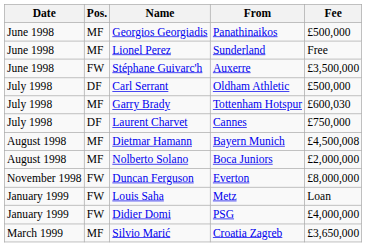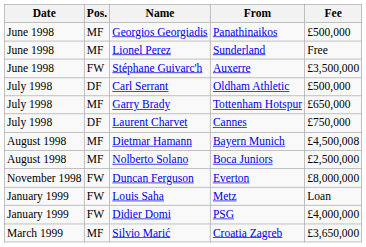 <table class="wikitable">
 <tr>
 <th>Date</th>
 <th>Pos.</th>
 <th>Name</th>
 <th>From</th>
 <th>Fee</th>
 </tr>
 <tr>
 <td>June 1998</td>
 <td>MF</td>
 <td> <a href='#'>Georgios Georgiadis</a></td>
 <td> <a href='#'>Panathinaikos</a></td>
 <td>£500,000</td>
 </tr>
 <tr>
 <td>June 1998</td>
 <td>MF</td>
 <td> <a href='#'>Lionel Perez</a></td>
 <td> <a href='#'>Sunderland</a></td>
 <td>Free</td>
 </tr>
 <tr>
 <td>June 1998</td>
 <td>FW</td>
 <td> <a href='#'>Stéphane Guivarc'h</a></td>
 <td> <a href='#'>Auxerre</a></td>
 <td>£3,500,000</td>
 </tr>
 <tr>
 <td>July 1998</td>
 <td>DF</td>
 <td> <a href='#'>Carl Serrant</a></td>
 <td> <a href='#'>Oldham Athletic</a></td>
 <td>£500,000</td>
 </tr>
 <tr>
 <td>July 1998</td>
 <td>MF</td>
 <td> <a href='#'>Garry Brady</a></td>
 <td> <a href='#'>Tottenham Hotspur</a></td>
-<td>£600,030</td>
+<td>£650,000</td>
 </tr>
 <tr>
 <td>July 1998</td>
 <td>DF</td>
 <td> <a href='#'>Laurent Charvet</a></td>
 <td> <a href='#'>Cannes</a></td>
 <td>£750,000</td>
 </tr>
 <tr>
 <td>August 1998</td>
 <td>MF</td>
 <td> <a href='#'>Dietmar Hamann</a></td>
 <td> <a href='#'>Bayern Munich</a></td>
 <td>£4,500,008</td>
 </tr>
 <tr>
 <td>August 1998</td>
 <td>MF</td>
 <td> <a href='#'>Nolberto Solano</a></td>
 <td> <a href='#'>Boca Juniors</a></td>
-<td>£2,000,000</td>
+<td>£2,500,000</td>
 </tr>
 <tr>
 <td>November 1998</td>
 <td>FW</td>
 <td> <a href='#'>Duncan Ferguson</a></td>
 <td> <a href='#'>Everton</a></td>
 <td>£8,000,000</td>
 </tr>
 <tr>
 <td>January 1999</td>
 <td>FW</td>
 <td> <a href='#'>Louis Saha</a></td>
 <td> <a href='#'>Metz</a></td>
 <td>Loan</td>
 </tr>
 <tr>
 <td>January 1999</td>
 <td>FW</td>
 <td> <a href='#'>Didier Domi</a></td>
 <td> <a href='#'>PSG</a></td>
 <td>£4,000,000</td>
 </tr>
 <tr>
 <td>March 1999</td>
 <td>MF</td>
 <td> <a href='#'>Silvio Marić</a></td>
 <td> <a href='#'>Croatia Zagreb</a></td>
 <td>£3,650,000</td>
 </tr>
 </table>
